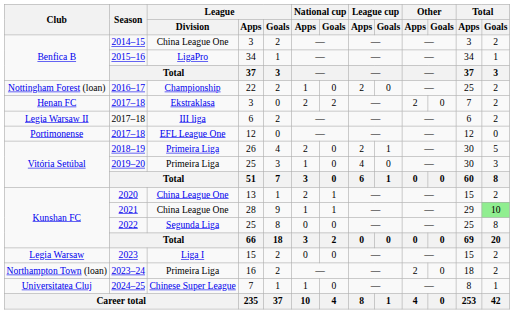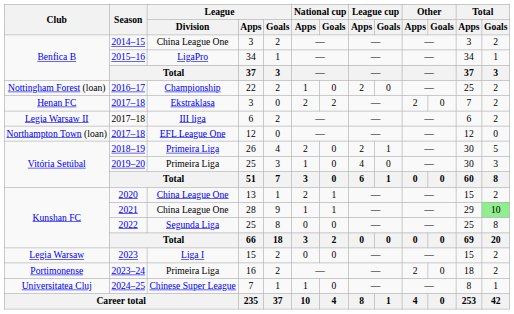 <table class="wikitable" style="text-align: center;">
 <tr>
 <th rowspan="2">Club</th>
 <th rowspan="2">Season</th>
 <th colspan="3">League</th>
 <th colspan="2">National cup</th>
 <th colspan="2">League cup</th>
 <th colspan="2">Other</th>
 <th colspan="2">Total</th>
 </tr>
 <tr>
 <th>Division</th>
 <th>Apps</th>
 <th>Goals</th>
 <th>Apps</th>
 <th>Goals</th>
 <th>Apps</th>
 <th>Goals</th>
 <th>Apps</th>
 <th>Goals</th>
 <th>Apps</th>
 <th>Goals</th>
 </tr>
 <tr>
 <td rowspan="3"><a href='#'>Benfica B</a></td>
 <td><a href='#'>2014–15</a></td>
 <td>China League One</td>
 <td>3</td>
 <td>2</td>
 <td colspan="2">—</td>
 <td colspan="2">—</td>
 <td colspan="2">—</td>
 <td>3</td>
 <td>2</td>
 </tr>
 <tr>
 <td><a href='#'>2015–16</a></td>
 <td><a href='#'>LigaPro</a></td>
 <td>34</td>
 <td>1</td>
 <td colspan="2">—</td>
 <td colspan="2">—</td>
 <td colspan="2">—</td>
 <td>34</td>
 <td>1</td>
 </tr>
 <tr>
 <th colspan="2">Total</th>
 <th>37</th>
 <th>3</th>
 <th colspan="2">—</th>
 <th colspan="2">—</th>
 <th colspan="2">—</th>
 <th>37</th>
 <th>3</th>
 </tr>
 <tr>
 <td><a href='#'>Nottingham Forest</a> (loan)</td>
 <td><a href='#'>2016–17</a></td>
 <td><a href='#'>Championship</a></td>
 <td>22</td>
 <td>2</td>
 <td>1</td>
 <td>0</td>
 <td>2</td>
 <td>0</td>
 <td colspan="2">—</td>
 <td>25</td>
 <td>2</td>
 </tr>
 <tr>
 <td><a href='#'>Henan FC</a></td>
 <td><a href='#'>2017–18</a></td>
 <td><a href='#'>Ekstraklasa</a></td>
 <td>3</td>
 <td>0</td>
 <td>2</td>
 <td>2</td>
 <td colspan="2">—</td>
 <td>2</td>
 <td>0</td>
 <td>7</td>
 <td>2</td>
 </tr>
 <tr>
 <td><a href='#'>Legia Warsaw II</a></td>
 <td>2017–18</td>
 <td><a href='#'>III liga</a></td>
 <td>6</td>
 <td>2</td>
 <td colspan="2">—</td>
 <td colspan="2">—</td>
 <td colspan="2">—</td>
 <td>6</td>
 <td>2</td>
 </tr>
 <tr>
-<td><a href='#'>Portimonense</a></td>
+<td><a href='#'>Northampton Town</a> (loan)</td>
 <td><a href='#'>2017–18</a></td>
 <td><a href='#'>EFL League One</a></td>
 <td>12</td>
 <td>0</td>
 <td colspan="2">—</td>
 <td colspan="2">—</td>
 <td colspan="2">—</td>
 <td>12</td>
 <td>0</td>
 </tr>
 <tr>
 <td rowspan="3"><a href='#'>Vitória Setúbal</a></td>
 <td><a href='#'>2018–19</a></td>
 <td><a href='#'>Primeira Liga</a></td>
 <td>26</td>
 <td>4</td>
 <td>2</td>
 <td>0</td>
 <td>2</td>
 <td>1</td>
 <td colspan="2">—</td>
 <td>30</td>
 <td>5</td>
 </tr>
 <tr>
 <td><a href='#'>2019–20</a></td>
 <td>Primeira Liga</td>
 <td>25</td>
 <td>3</td>
 <td>1</td>
 <td>0</td>
 <td>4</td>
 <td>0</td>
 <td colspan="2">—</td>
 <td>30</td>
 <td>3</td>
 </tr>
 <tr>
 <th colspan="2">Total</th>
 <th>51</th>
 <th>7</th>
 <th>3</th>
 <th>0</th>
 <th>6</th>
 <th>1</th>
 <th>0</th>
 <th>0</th>
 <th>60</th>
 <th>8</th>
 </tr>
 <tr>
 <td rowspan="4"><a href='#'>Kunshan FC</a></td>
 <td><a href='#'>2020</a></td>
 <td><a href='#'>China League One</a></td>
 <td>13</td>
 <td>1</td>
 <td>2</td>
 <td>1</td>
 <td colspan="2">—</td>
 <td colspan="2">—</td>
 <td>15</td>
 <td>2</td>
 </tr>
 <tr>
 <td><a href='#'>2021</a></td>
 <td>China League One</td>
 <td>28</td>
 <td>9</td>
 <td>1</td>
 <td>1</td>
 <td colspan="2">—</td>
 <td colspan="2">—</td>
 <td>29</td>
 <td style="background: lightgreen;">10</td>
 </tr>
 <tr>
 <td><a href='#'>2022</a></td>
 <td><a href='#'>Segunda Liga</a></td>
 <td>25</td>
 <td>8</td>
 <td>0</td>
 <td>0</td>
 <td colspan="2">—</td>
 <td colspan="2">—</td>
 <td>25</td>
 <td>8</td>
 </tr>
 <tr>
 <th colspan="2">Total</th>
 <th>66</th>
 <th>18</th>
 <th>3</th>
 <th>2</th>
 <th>0</th>
 <th>0</th>
 <th>0</th>
 <th>0</th>
 <th>69</th>
 <th>20</th>
 </tr>
 <tr>
 <td><a href='#'>Legia Warsaw</a></td>
 <td><a href='#'>2023</a></td>
 <td><a href='#'>Liga I</a></td>
 <td>15</td>
 <td>2</td>
 <td>0</td>
 <td>0</td>
 <td colspan="2">—</td>
 <td colspan="2">—</td>
 <td>15</td>
 <td>2</td>
 </tr>
 <tr>
-<td><a href='#'>Northampton Town</a> (loan)</td>
+<td><a href='#'>Portimonense</a></td>
 <td><a href='#'>2023–24</a></td>
 <td>Primeira Liga</td>
 <td>16</td>
 <td>2</td>
 <td colspan="2">—</td>
 <td colspan="2">—</td>
 <td>2</td>
 <td>0</td>
 <td>18</td>
 <td>2</td>
 </tr>
 <tr>
 <td><a href='#'>Universitatea Cluj</a></td>
 <td><a href='#'>2024–25</a></td>
 <td><a href='#'>Chinese Super League</a></td>
 <td>7</td>
 <td>1</td>
 <td>1</td>
 <td>0</td>
 <td colspan="2">—</td>
 <td colspan="2">—</td>
 <td>8</td>
 <td>1</td>
 </tr>
 <tr>
 <th colspan="3">Career total</th>
 <th>235</th>
 <th>37</th>
 <th>10</th>
 <th>4</th>
 <th>8</th>
 <th>1</th>
 <th>4</th>
 <th>0</th>
 <th>253</th>
 <th>42</th>
 </tr>
 </table>
